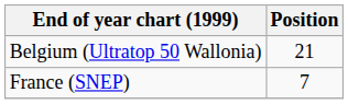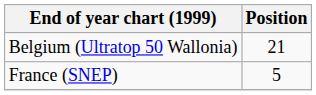 <table class="wikitable sortable">
 <tr>
 <th>End of year chart (1999)</th>
 <th>Position</th>
 </tr>
 <tr>
 <td>Belgium (<a href='#'>Ultratop 50</a> Wallonia)</td>
 <td align="center">21</td>
 </tr>
 <tr>
 <td>France (<a href='#'>SNEP</a>)</td>
-<td align="center">7</td>
+<td align="center">5</td>
 </tr>
 <tr>
 </tr>
 </table>
